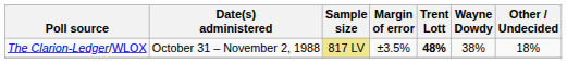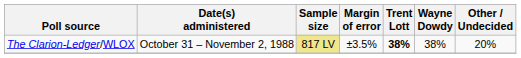 <table class="wikitable sortable mw-datatable" style="font-size:90%;text-align:center;line-height:17px">
 <tr valign=bottom>
 <th>Poll source</th>
 <th>Date(s)<br>administered</th>
 <th>Sample<br>size</th>
 <th>Margin<br>of error</th>
 <th class="unsortable">Trent<br>Lott<br><small></small></th>
 <th class="unsortable">Wayne<br>Dowdy<br><small></small></th>
 <th class="unsortable">Other /<br>Undecided</th>
 </tr>
 <tr>
 <td style="text-align:left;"><em><a href='#'>The Clarion-Ledger</a></em>/<a href='#'>WLOX</a></td>
 <td data-sort-value="2022-09-07">October 31 – November 2, 1988</td>
 <td style="background: khaki;">817 LV</td>
 <td>±3.5%</td>
-<td><strong>48%</strong></td>
+<td><strong>38%</strong></td>
 <td>38%</td>
-<td>18%</td>
+<td>20%</td>
 </tr>
 <tr>
 </tr>
 </table>
